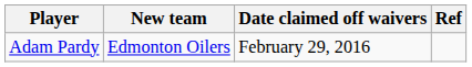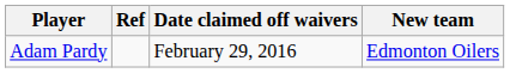 <table class="wikitable">
 <tr>
 <th>Player</th>
+<th>Ref</th>
+<th>Date claimed off waivers</th>
 <th>New team</th>
-<th>Date claimed off waivers</th>
-<th>Ref</th>
 </tr>
 <tr>
 <td><a href='#'>Adam Pardy</a></td>
+<td></td>
+<td>February 29, 2016</td>
 <td><a href='#'>Edmonton Oilers</a></td>
-<td>February 29, 2016</td>
-<td></td>
 </tr>
 </table>
